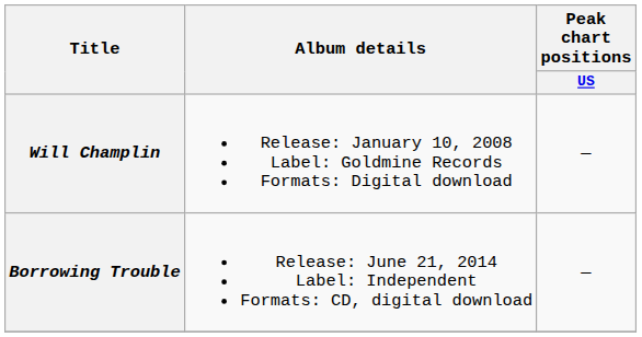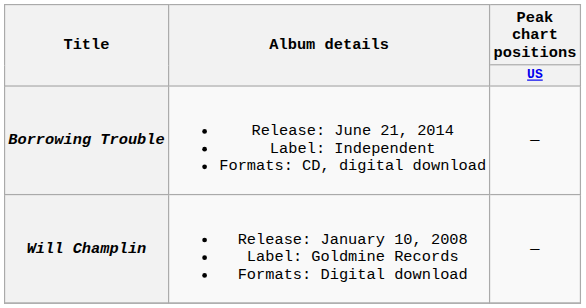 <table class="wikitable plainrowheaders" style="text-align:center;">
 <tr>
 <th scope="col" rowspan="2">Title</th>
 <th scope="col" rowspan="2">Album details</th>
 <th scope="col" colspan="1">Peak chart positions</th>
 </tr>
 <tr>
 <th scope="col" style="width:3em;font-size:85%;"><a href='#'>US</a><br></th>
 </tr>
 <tr>
+<th scope="row"><em>Borrowing Trouble</em></th>
+<td><br><ul><li>Release: June 21, 2014</li><li>Label: Independent</li><li>Formats: CD, digital download</li></ul></td>
+<td>—</td>
+</tr>
+<tr>
 <th scope="row"><em>Will Champlin</em></th>
 <td><br><ul><li>Release: January 10, 2008</li><li>Label: Goldmine Records</li><li>Formats: Digital download</li></ul></td>
 <td>—</td>
 </tr>
 <tr>
-<th scope="row"><em>Borrowing Trouble</em></th>
-<td><br><ul><li>Release: June 21, 2014</li><li>Label: Independent</li><li>Formats: CD, digital download</li></ul></td>
-<td>—</td>
-</tr>
-<tr>
 </tr>
 </table>
